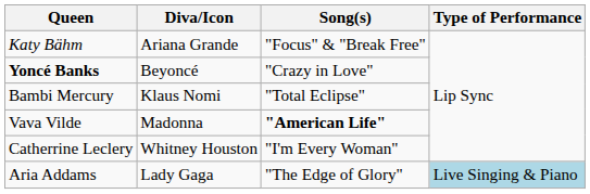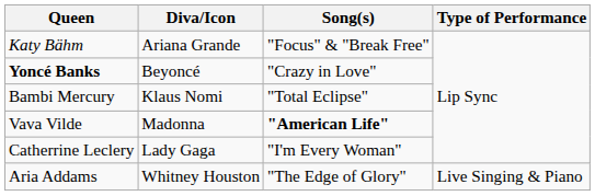 <table class="wikitable">
 <tr>
 <th><strong>Queen</strong></th>
 <th>Diva/Icon</th>
 <th><strong>Song(s)</strong></th>
 <th>Type of Performance</th>
 </tr>
 <tr>
 <td><em>Katy Bähm</em></td>
 <td>Ariana Grande</td>
 <td>"Focus" & "Break Free"</td>
 <td colspan="1" rowspan="5">Lip Sync</td>
 </tr>
 <tr>
 <td><strong>Yoncé Banks</strong></td>
 <td>Beyoncé</td>
 <td>"Crazy in Love"</td>
 </tr>
 <tr>
 <td>Bambi Mercury</td>
 <td>Klaus Nomi</td>
 <td>"Total Eclipse"</td>
 </tr>
 <tr>
 <td>Vava Vilde</td>
 <td>Madonna</td>
 <td><strong>"American Life"</strong></td>
 </tr>
 <tr>
 <td>Catherrine Leclery</td>
-<td>Whitney Houston</td>
+<td>Lady Gaga</td>
 <td>"I'm Every Woman"</td>
 </tr>
 <tr>
 <td>Aria Addams</td>
-<td>Lady Gaga</td>
+<td>Whitney Houston</td>
 <td>"The Edge of Glory"</td>
-<td style="background: lightblue;">Live Singing & Piano</td>
+<td>Live Singing & Piano</td>
 </tr>
 </table>
